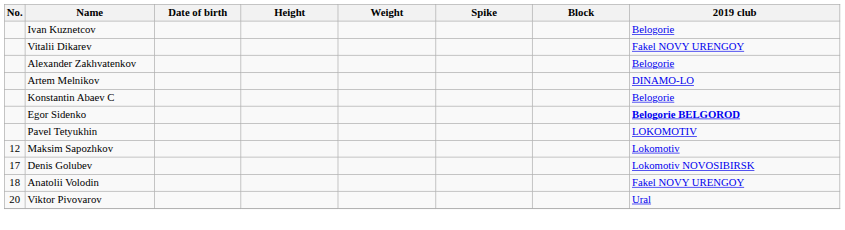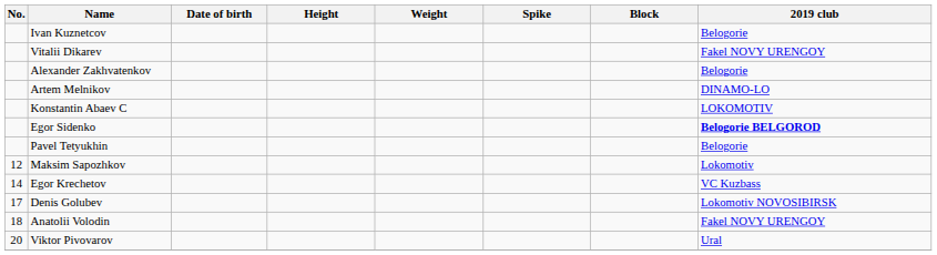 <table class="wikitable sortable" style="font-size:100%; text-align:center;">
 <tr>
 <th>No.</th>
 <th style="width:12em">Name</th>
 <th style="width:8em">Date of birth</th>
 <th style="width:9em">Height</th>
 <th style="width:9em">Weight</th>
 <th style="width:9em">Spike</th>
 <th style="width:9em">Block</th>
 <th style="width:20em">2019 club</th>
 </tr>
 <tr>
 <td></td>
 <td align=left>Ivan Kuznetcov</td>
 <td align=right></td>
 <td></td>
 <td></td>
 <td></td>
 <td></td>
 <td align=left> <a href='#'>Belogorie</a></td>
 </tr>
 <tr>
 <td></td>
 <td align=left>Vitalii Dikarev</td>
 <td align=right></td>
 <td></td>
 <td></td>
 <td></td>
 <td></td>
 <td align=left> <a href='#'>Fakel NOVY URENGOY</a></td>
 </tr>
 <tr>
 <td></td>
 <td align=left>Alexander Zakhvatenkov</td>
 <td align=right></td>
 <td></td>
 <td></td>
 <td></td>
 <td></td>
 <td align=left> <a href='#'>Belogorie</a></td>
 </tr>
 <tr>
 <td></td>
 <td align=left>Artem Melnikov</td>
 <td align=right></td>
 <td></td>
 <td></td>
 <td></td>
 <td></td>
 <td align=left> <a href='#'>DINAMO-LO</a></td>
 </tr>
 <tr>
 <td></td>
 <td align=left>Konstantin Abaev C</td>
 <td align=right></td>
 <td></td>
 <td></td>
 <td></td>
 <td></td>
-<td align=left> <a href='#'>Belogorie</a></td>
+<td align=left> <a href='#'>LOKOMOTIV</a></td>
 </tr>
 <tr>
 <td></td>
 <td align=left>Egor Sidenko</td>
 <td align=right></td>
 <td></td>
 <td></td>
 <td></td>
 <td></td>
 <td align=left><strong> <a href='#'>Belogorie BELGOROD</a></strong></td>
 </tr>
 <tr>
 <td></td>
 <td align=left>Pavel Tetyukhin</td>
 <td align=right></td>
 <td></td>
 <td></td>
 <td></td>
 <td></td>
-<td align=left> <a href='#'>LOKOMOTIV</a></td>
+<td align=left> <a href='#'>Belogorie</a></td>
 </tr>
 <tr>
 <td>12</td>
 <td align=left>Maksim Sapozhkov</td>
 <td align=right></td>
 <td></td>
 <td></td>
 <td></td>
 <td></td>
 <td align=left> <a href='#'>Lokomotiv</a></td>
+</tr>
+<tr>
+<td>14</td>
+<td align=left>Egor Krechetov</td>
+<td align=right></td>
+<td></td>
+<td></td>
+<td></td>
+<td></td>
+<td align=left> <a href='#'>VC Kuzbass</a></td>
 </tr>
 <tr>
 <td>17</td>
 <td align=left>Denis Golubev</td>
 <td align=right></td>
 <td></td>
 <td></td>
 <td></td>
 <td></td>
 <td align=left> <a href='#'>Lokomotiv NOVOSIBIRSK</a></td>
 </tr>
 <tr>
 <td>18</td>
 <td align=left>Anatolii Volodin</td>
 <td align=right></td>
 <td></td>
 <td></td>
 <td></td>
 <td></td>
 <td align=left> <a href='#'>Fakel NOVY URENGOY</a></td>
 </tr>
 <tr>
 <td>20</td>
 <td align=left>Viktor Pivovarov</td>
 <td align=right></td>
 <td></td>
 <td></td>
 <td></td>
 <td></td>
 <td align=left> <a href='#'>Ural</a></td>
 </tr>
 <tr>
 </tr>
 </table>
